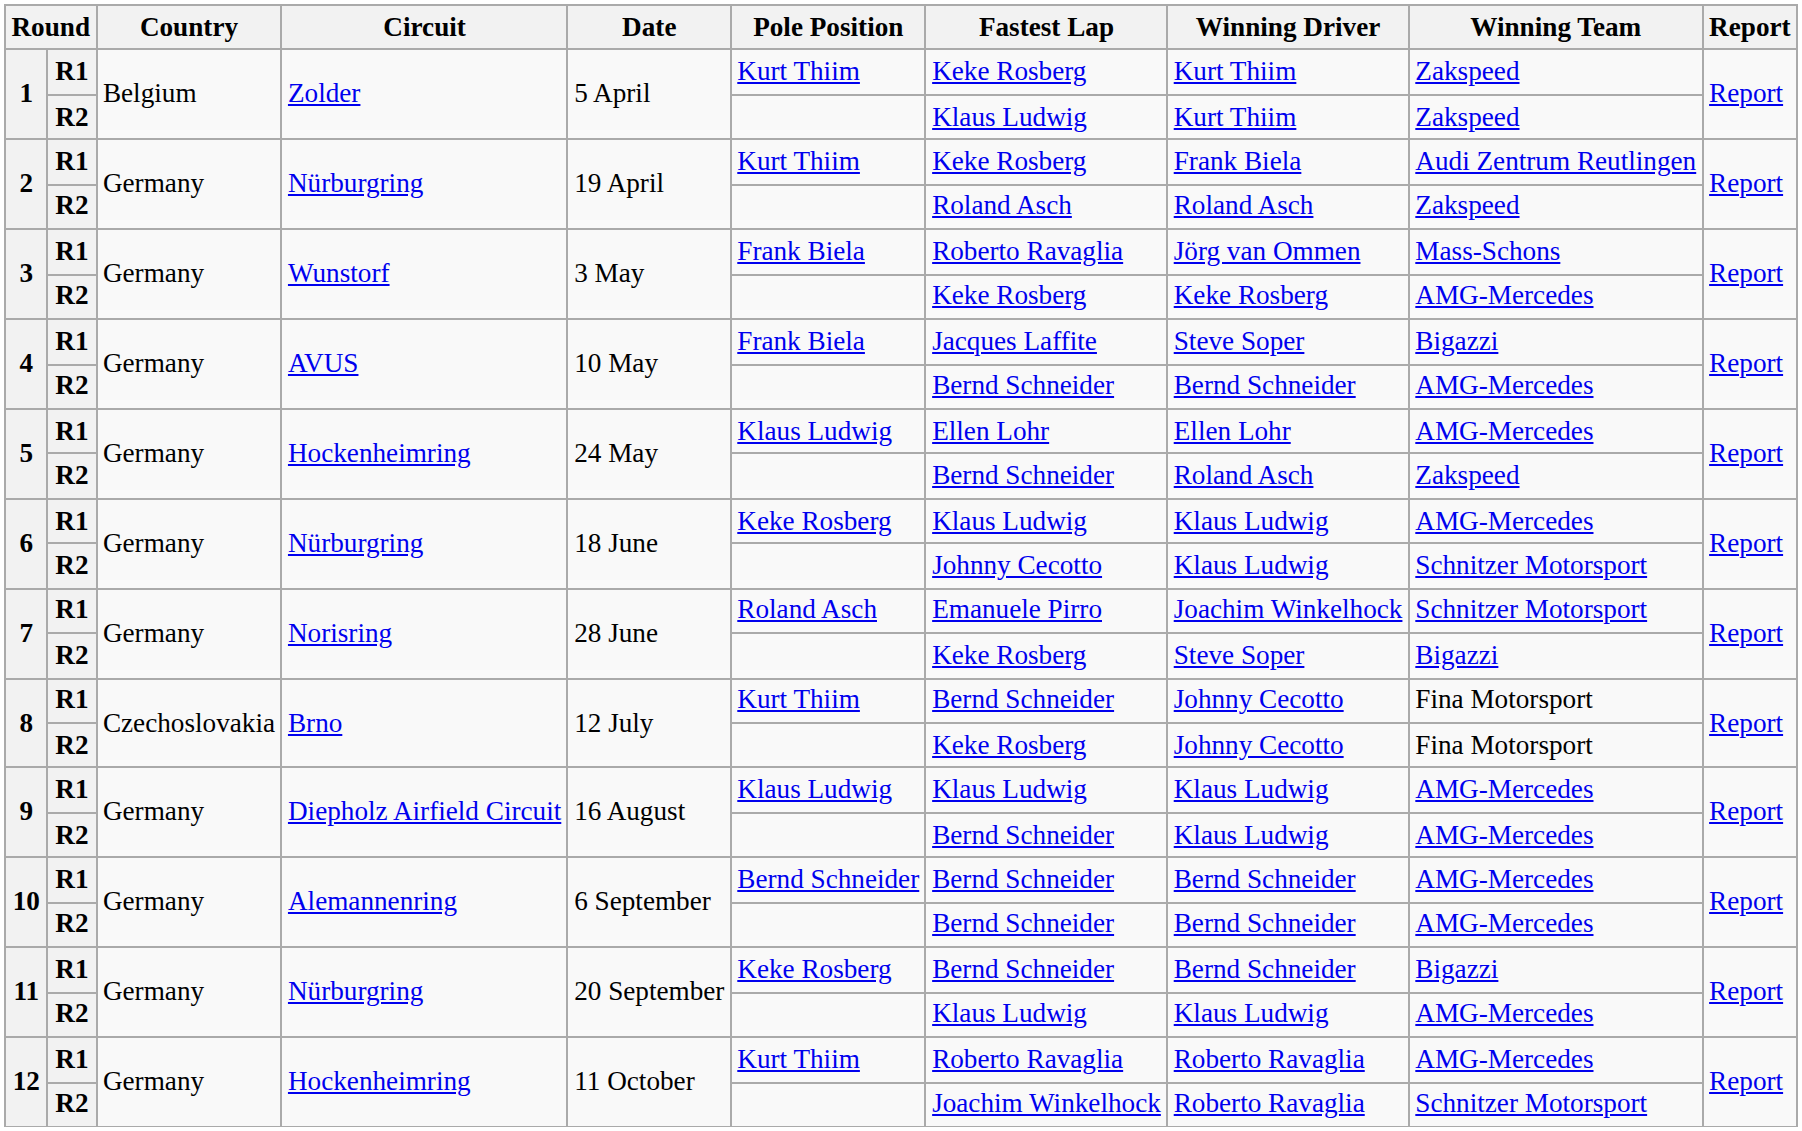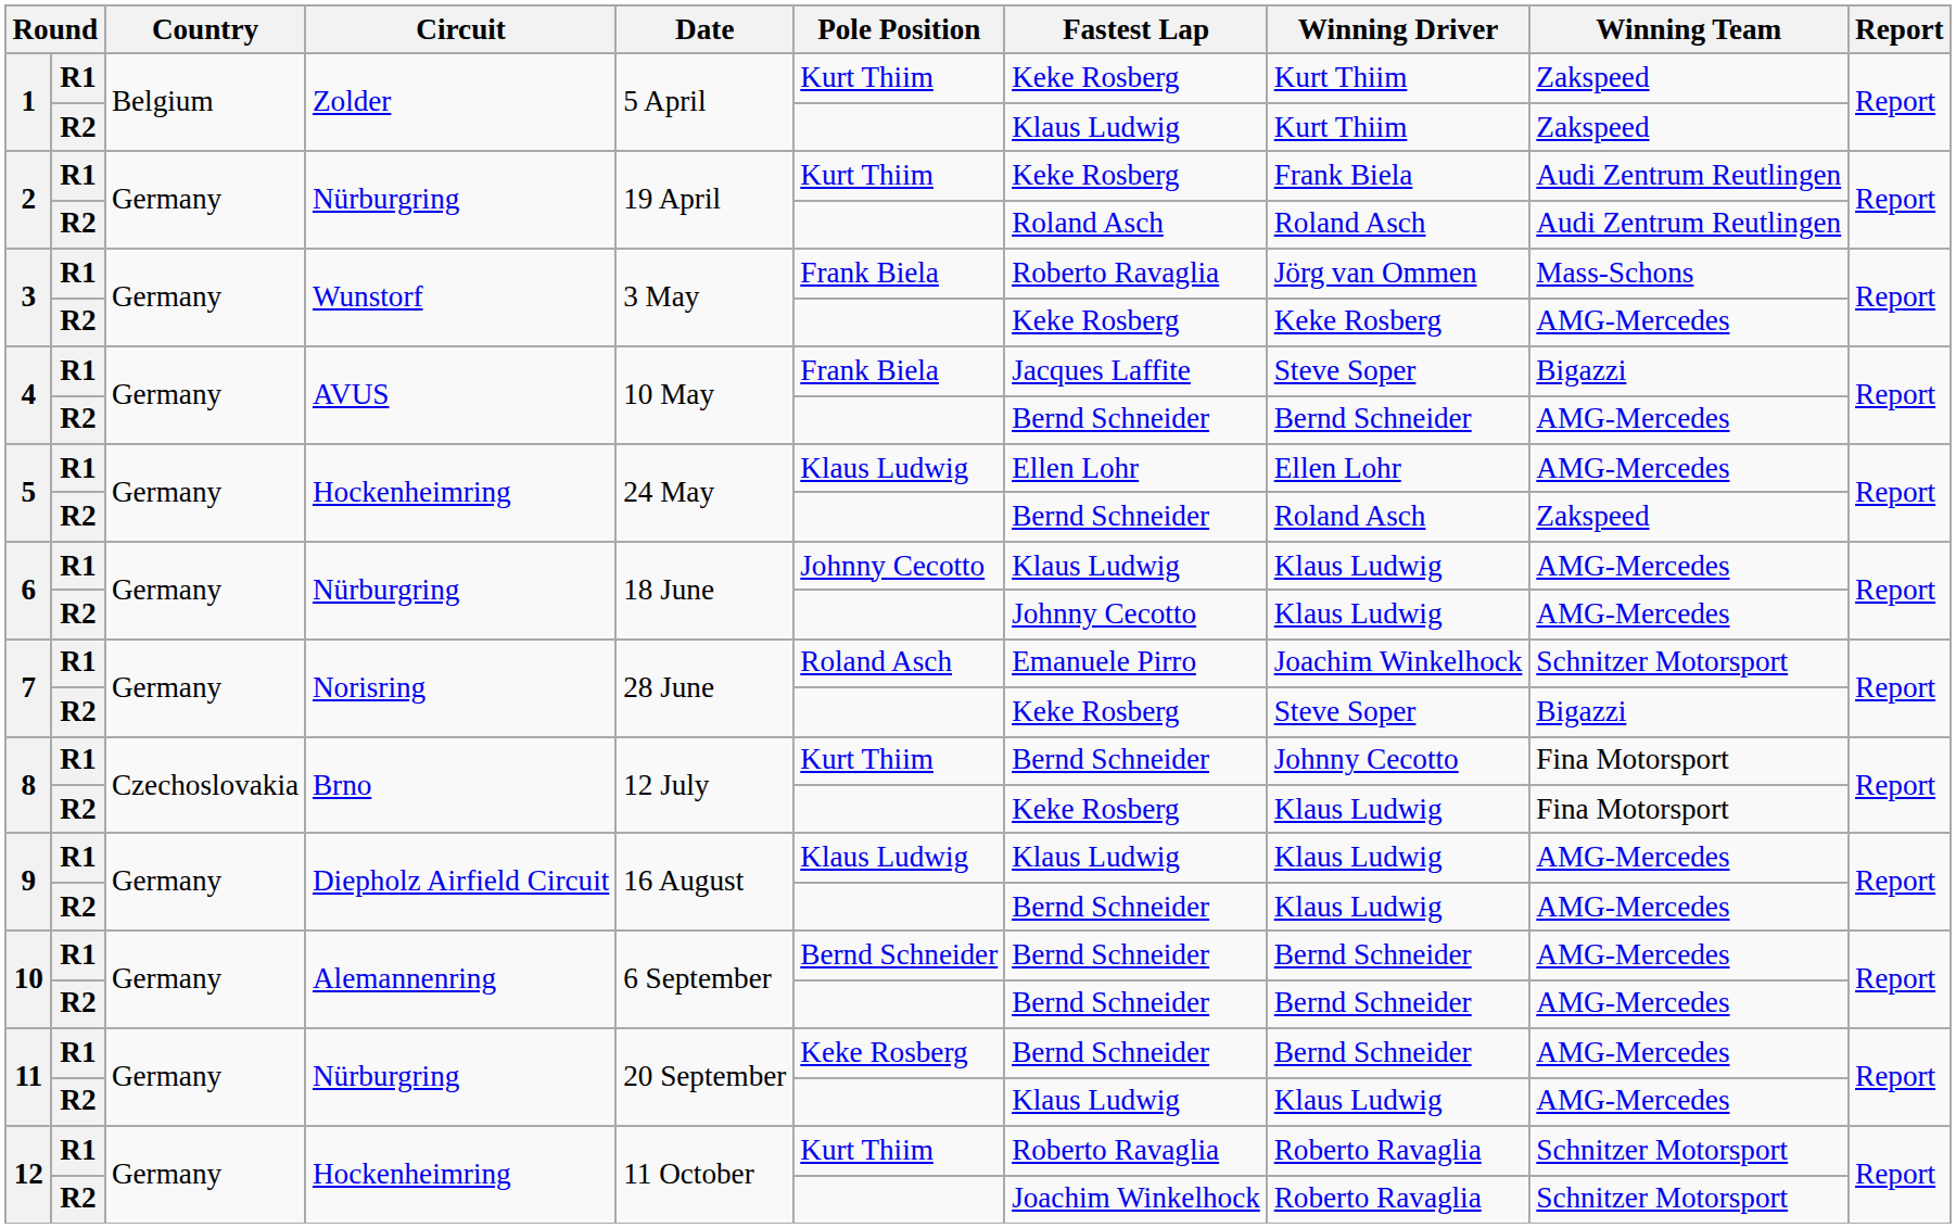 <table class="wikitable" style="font-size: 85%">
 <tr>
 <th colspan=2>Round</th>
 <th>Country</th>
 <th>Circuit</th>
 <th>Date</th>
 <th>Pole Position</th>
 <th>Fastest Lap</th>
 <th>Winning Driver</th>
 <th>Winning Team</th>
 <th>Report</th>
 </tr>
 <tr>
 <th rowspan=2>1</th>
 <th>R1</th>
 <td rowspan=2> Belgium</td>
 <td rowspan=2><a href='#'>Zolder</a></td>
 <td rowspan=2>5 April</td>
 <td> <a href='#'>Kurt Thiim</a></td>
 <td> <a href='#'>Keke Rosberg</a></td>
 <td> <a href='#'>Kurt Thiim</a></td>
 <td><a href='#'>Zakspeed</a></td>
 <td rowspan=2><a href='#'>Report</a></td>
 </tr>
 <tr>
 <th>R2</th>
 <td></td>
 <td> <a href='#'>Klaus Ludwig</a></td>
 <td> <a href='#'>Kurt Thiim</a></td>
 <td><a href='#'>Zakspeed</a></td>
 </tr>
 <tr>
 <th rowspan=2>2</th>
 <th>R1</th>
 <td rowspan=2> Germany</td>
 <td rowspan=2><a href='#'>Nürburgring</a></td>
 <td rowspan=2>19 April</td>
 <td> <a href='#'>Kurt Thiim</a></td>
 <td> <a href='#'>Keke Rosberg</a></td>
 <td> <a href='#'>Frank Biela</a></td>
 <td><a href='#'>Audi Zentrum Reutlingen</a></td>
 <td rowspan=2><a href='#'>Report</a></td>
 </tr>
 <tr>
 <th>R2</th>
 <td></td>
 <td> <a href='#'>Roland Asch</a></td>
 <td> <a href='#'>Roland Asch</a></td>
-<td><a href='#'>Zakspeed</a></td>
+<td><a href='#'>Audi Zentrum Reutlingen</a></td>
 </tr>
 <tr>
 <th rowspan=2>3</th>
 <th>R1</th>
 <td rowspan=2> Germany</td>
 <td rowspan=2><a href='#'>Wunstorf</a></td>
 <td rowspan=2>3 May</td>
 <td> <a href='#'>Frank Biela</a></td>
 <td> <a href='#'>Roberto Ravaglia</a></td>
 <td> <a href='#'>Jörg van Ommen</a></td>
 <td><a href='#'>Mass-Schons</a></td>
 <td rowspan=2><a href='#'>Report</a></td>
 </tr>
 <tr>
 <th>R2</th>
 <td></td>
 <td> <a href='#'>Keke Rosberg</a></td>
 <td> <a href='#'>Keke Rosberg</a></td>
 <td><a href='#'>AMG-Mercedes</a></td>
 </tr>
 <tr>
 <th rowspan=2>4</th>
 <th>R1</th>
 <td rowspan=2> Germany</td>
 <td rowspan=2><a href='#'>AVUS</a></td>
 <td rowspan=2>10 May</td>
 <td> <a href='#'>Frank Biela</a></td>
 <td> <a href='#'>Jacques Laffite</a></td>
 <td> <a href='#'>Steve Soper</a></td>
 <td><a href='#'>Bigazzi</a></td>
 <td rowspan=2><a href='#'>Report</a></td>
 </tr>
 <tr>
 <th>R2</th>
 <td></td>
 <td> <a href='#'>Bernd Schneider</a></td>
 <td> <a href='#'>Bernd Schneider</a></td>
 <td><a href='#'>AMG-Mercedes</a></td>
 </tr>
 <tr>
 <th rowspan=2>5</th>
 <th>R1</th>
 <td rowspan=2> Germany</td>
 <td rowspan=2><a href='#'>Hockenheimring</a></td>
 <td rowspan=2>24 May</td>
 <td> <a href='#'>Klaus Ludwig</a></td>
 <td> <a href='#'>Ellen Lohr</a></td>
 <td> <a href='#'>Ellen Lohr</a></td>
 <td><a href='#'>AMG-Mercedes</a></td>
 <td rowspan=2><a href='#'>Report</a></td>
 </tr>
 <tr>
 <th>R2</th>
 <td></td>
 <td> <a href='#'>Bernd Schneider</a></td>
 <td> <a href='#'>Roland Asch</a></td>
 <td><a href='#'>Zakspeed</a></td>
 </tr>
 <tr>
 <th rowspan=2>6</th>
 <th>R1</th>
 <td rowspan=2> Germany</td>
 <td rowspan=2><a href='#'>Nürburgring</a></td>
 <td rowspan=2>18 June</td>
-<td> <a href='#'>Keke Rosberg</a></td>
+<td> <a href='#'>Johnny Cecotto</a></td>
 <td> <a href='#'>Klaus Ludwig</a></td>
 <td> <a href='#'>Klaus Ludwig</a></td>
 <td><a href='#'>AMG-Mercedes</a></td>
 <td rowspan=2><a href='#'>Report</a></td>
 </tr>
 <tr>
 <th>R2</th>
 <td></td>
 <td> <a href='#'>Johnny Cecotto</a></td>
 <td> <a href='#'>Klaus Ludwig</a></td>
-<td><a href='#'>Schnitzer Motorsport</a></td>
+<td><a href='#'>AMG-Mercedes</a></td>
 </tr>
 <tr>
 <th rowspan=2>7</th>
 <th>R1</th>
 <td rowspan=2> Germany</td>
 <td rowspan=2><a href='#'>Norisring</a></td>
 <td rowspan=2>28 June</td>
 <td> <a href='#'>Roland Asch</a></td>
 <td> <a href='#'>Emanuele Pirro</a></td>
 <td> <a href='#'>Joachim Winkelhock</a></td>
 <td><a href='#'>Schnitzer Motorsport</a></td>
 <td rowspan=2><a href='#'>Report</a></td>
 </tr>
 <tr>
 <th>R2</th>
 <td></td>
 <td> <a href='#'>Keke Rosberg</a></td>
 <td> <a href='#'>Steve Soper</a></td>
 <td><a href='#'>Bigazzi</a></td>
 </tr>
 <tr>
 <th rowspan=2>8</th>
 <th>R1</th>
 <td rowspan=2> Czechoslovakia</td>
 <td rowspan=2><a href='#'>Brno</a></td>
 <td rowspan=2>12 July</td>
 <td> <a href='#'>Kurt Thiim</a></td>
 <td> <a href='#'>Bernd Schneider</a></td>
 <td> <a href='#'>Johnny Cecotto</a></td>
 <td>Fina Motorsport</td>
 <td rowspan=2><a href='#'>Report</a></td>
 </tr>
 <tr>
 <th>R2</th>
 <td></td>
 <td> <a href='#'>Keke Rosberg</a></td>
-<td> <a href='#'>Johnny Cecotto</a></td>
+<td> <a href='#'>Klaus Ludwig</a></td>
 <td>Fina Motorsport</td>
 </tr>
 <tr>
 <th rowspan=2>9</th>
 <th>R1</th>
 <td rowspan=2> Germany</td>
 <td rowspan=2><a href='#'>Diepholz Airfield Circuit</a></td>
 <td rowspan=2>16 August</td>
 <td> <a href='#'>Klaus Ludwig</a></td>
 <td> <a href='#'>Klaus Ludwig</a></td>
 <td> <a href='#'>Klaus Ludwig</a></td>
 <td><a href='#'>AMG-Mercedes</a></td>
 <td rowspan=2><a href='#'>Report</a></td>
 </tr>
 <tr>
 <th>R2</th>
 <td></td>
 <td> <a href='#'>Bernd Schneider</a></td>
 <td> <a href='#'>Klaus Ludwig</a></td>
 <td><a href='#'>AMG-Mercedes</a></td>
 </tr>
 <tr>
 <th rowspan=2>10</th>
 <th>R1</th>
 <td rowspan=2> Germany</td>
 <td rowspan=2><a href='#'>Alemannenring</a></td>
 <td rowspan=2>6 September</td>
 <td> <a href='#'>Bernd Schneider</a></td>
 <td> <a href='#'>Bernd Schneider</a></td>
 <td> <a href='#'>Bernd Schneider</a></td>
 <td><a href='#'>AMG-Mercedes</a></td>
 <td rowspan=2><a href='#'>Report</a></td>
 </tr>
 <tr>
 <th>R2</th>
 <td></td>
 <td> <a href='#'>Bernd Schneider</a></td>
 <td> <a href='#'>Bernd Schneider</a></td>
 <td><a href='#'>AMG-Mercedes</a></td>
 </tr>
 <tr>
 <th rowspan=2>11</th>
 <th>R1</th>
 <td rowspan=2> Germany</td>
 <td rowspan=2><a href='#'>Nürburgring</a></td>
 <td rowspan=2>20 September</td>
 <td> <a href='#'>Keke Rosberg</a></td>
 <td> <a href='#'>Bernd Schneider</a></td>
 <td> <a href='#'>Bernd Schneider</a></td>
-<td><a href='#'>Bigazzi</a></td>
+<td><a href='#'>AMG-Mercedes</a></td>
 <td rowspan=2><a href='#'>Report</a></td>
 </tr>
 <tr>
 <th>R2</th>
 <td></td>
 <td> <a href='#'>Klaus Ludwig</a></td>
 <td> <a href='#'>Klaus Ludwig</a></td>
 <td><a href='#'>AMG-Mercedes</a></td>
 </tr>
 <tr>
 <th rowspan=2>12</th>
 <th>R1</th>
 <td rowspan=2> Germany</td>
 <td rowspan=2><a href='#'>Hockenheimring</a></td>
 <td rowspan=2>11 October</td>
 <td> <a href='#'>Kurt Thiim</a></td>
 <td> <a href='#'>Roberto Ravaglia</a></td>
 <td> <a href='#'>Roberto Ravaglia</a></td>
-<td><a href='#'>AMG-Mercedes</a></td>
+<td><a href='#'>Schnitzer Motorsport</a></td>
 <td rowspan=2><a href='#'>Report</a></td>
 </tr>
 <tr>
 <th>R2</th>
 <td></td>
 <td> <a href='#'>Joachim Winkelhock</a></td>
 <td> <a href='#'>Roberto Ravaglia</a></td>
 <td><a href='#'>Schnitzer Motorsport</a></td>
 </tr>
 <tr>
 </tr>
 </table>
